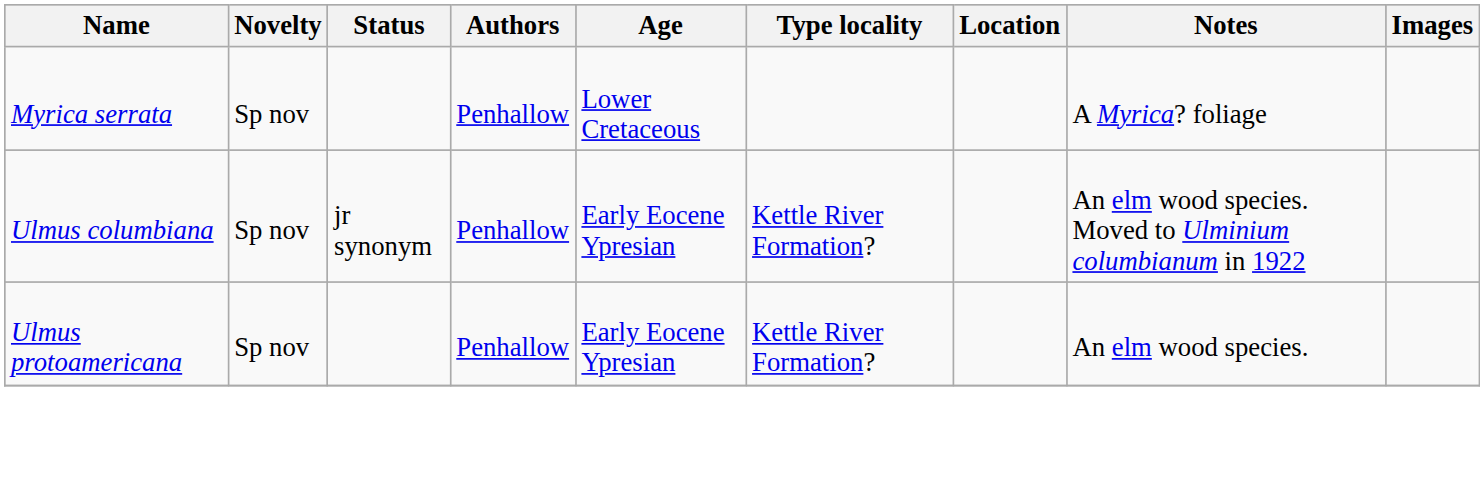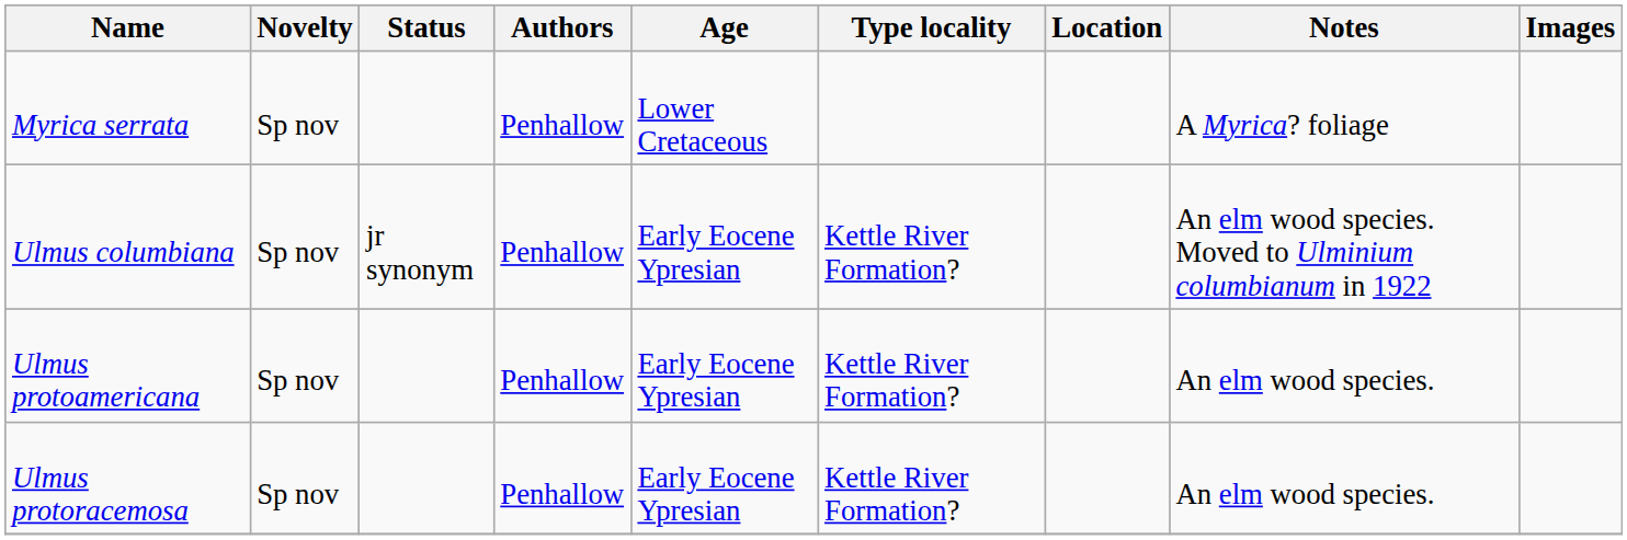 <table class="wikitable sortable" align="center" width="100%">
 <tr>
 <th>Name</th>
 <th>Novelty</th>
 <th>Status</th>
 <th>Authors</th>
 <th>Age</th>
 <th>Type locality</th>
 <th>Location</th>
 <th>Notes</th>
 <th>Images</th>
 </tr>
 <tr>
 <td><br><em><a href='#'>Myrica serrata</a></em></td>
 <td><br>Sp nov</td>
 <td></td>
 <td><br><a href='#'>Penhallow</a></td>
 <td><br><a href='#'>Lower Cretaceous</a></td>
 <td></td>
 <td><br><br></td>
 <td><br>A <em><a href='#'>Myrica</a></em>? foliage</td>
 <td></td>
 </tr>
 <tr>
 <td><br><em><a href='#'>Ulmus columbiana</a></em></td>
 <td><br>Sp nov</td>
 <td><br>jr synonym</td>
 <td><br><a href='#'>Penhallow</a></td>
 <td><br><a href='#'>Early Eocene</a><br> <a href='#'>Ypresian</a></td>
 <td><br><a href='#'>Kettle River Formation</a>?</td>
 <td><br><br></td>
 <td><br>An <a href='#'>elm</a> wood species.<br> Moved to <em><a href='#'>Ulminium columbianum</a></em> in <a href='#'>1922</a></td>
 <td><br></td>
 </tr>
 <tr>
 <td><br><em><a href='#'>Ulmus protoamericana</a></em></td>
 <td><br>Sp nov</td>
 <td></td>
 <td><br><a href='#'>Penhallow</a></td>
 <td><br><a href='#'>Early Eocene</a><br> <a href='#'>Ypresian</a></td>
 <td><br><a href='#'>Kettle River Formation</a>?</td>
 <td><br><br></td>
 <td><br>An <a href='#'>elm</a> wood species.</td>
 <td><br></td>
 </tr>
 <tr>
+<td><br><em><a href='#'>Ulmus protoracemosa</a></em></td>
+<td><br>Sp nov</td>
+<td></td>
+<td><br><a href='#'>Penhallow</a></td>
+<td><br><a href='#'>Early Eocene</a><br> <a href='#'>Ypresian</a></td>
+<td><br><a href='#'>Kettle River Formation</a>?</td>
+<td><br><br></td>
+<td><br>An <a href='#'>elm</a> wood species.</td>
+<td><br></td>
+</tr>
+<tr>
 </tr>
 </table>
